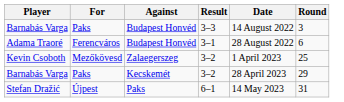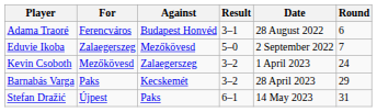 <table class="wikitable sortable">
 <tr>
 <th>Player</th>
 <th>For</th>
 <th>Against</th>
 <th>Result</th>
 <th>Date</th>
 <th>Round</th>
 </tr>
 <tr>
-<td> <a href='#'>Barnabás Varga</a></td>
-<td><a href='#'>Paks</a></td>
-<td><a href='#'>Budapest Honvéd</a></td>
-<td>3–3</td>
-<td>14 August 2022</td>
-<td>3</td>
-</tr>
-<tr>
 <td> <a href='#'>Adama Traoré</a></td>
 <td><a href='#'>Ferencváros</a></td>
 <td><a href='#'>Budapest Honvéd</a></td>
 <td>3–1</td>
 <td>28 August 2022</td>
 <td>6</td>
 </tr>
 <tr>
+<td> <a href='#'>Eduvie Ikoba</a></td>
+<td><a href='#'>Zalaegerszeg</a></td>
+<td><a href='#'>Mezőkövesd</a></td>
+<td>5–0</td>
+<td>2 September 2022</td>
+<td>7</td>
+</tr>
+<tr>
 <td> <a href='#'>Kevin Csoboth</a></td>
 <td><a href='#'>Mezőkövesd</a></td>
 <td><a href='#'>Zalaegerszeg</a></td>
 <td>3–2</td>
 <td>1 April 2023</td>
-<td>25</td>
+<td>24</td>
 </tr>
 <tr>
 <td> <a href='#'>Barnabás Varga</a></td>
 <td><a href='#'>Paks</a></td>
 <td><a href='#'>Kecskemét</a></td>
 <td>3–2</td>
 <td>28 April 2023</td>
 <td>29</td>
 </tr>
 <tr>
 <td> <a href='#'>Stefan Dražić</a></td>
 <td><a href='#'>Újpest</a></td>
 <td><a href='#'>Paks</a></td>
 <td>6–1</td>
 <td>14 May 2023</td>
 <td>31</td>
 </tr>
 </table>
